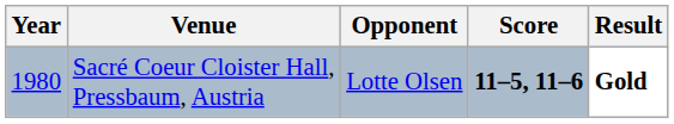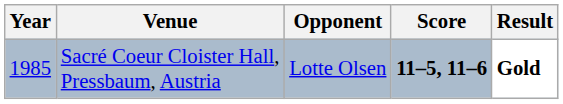 <table class="sortable wikitable" style="font-size: 90%;">
 <tr>
 <th>Year</th>
 <th>Venue</th>
 <th>Opponent</th>
 <th>Score</th>
 <th>Result</th>
 </tr>
 <tr style="background:#AABBCC">
-<td align="center"><a href='#'>1980</a></td>
+<td align="center"><a href='#'>1985</a></td>
 <td align="left"><a href='#'>Sacré Coeur Cloister Hall</a>,<br><a href='#'>Pressbaum</a>, <a href='#'>Austria</a></td>
 <td align="left"> <a href='#'>Lotte Olsen</a></td>
 <td align="left"><strong>11–5, 11–6</strong></td>
 <td style="text-align:left; background:white"> <strong>Gold</strong></td>
 </tr>
 </table>
